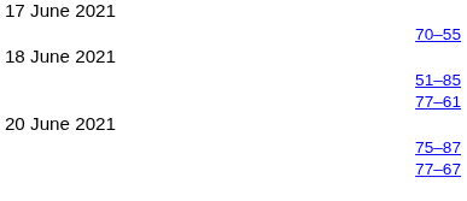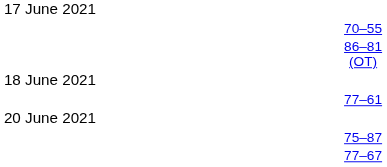 <table style="width:100%;" cellspacing="1">
 <tr>
 <th width=25%></th>
 <th width=2%></th>
 <th width=6%></th>
 <th width=2%></th>
 <th width=25%></th>
 </tr>
 <tr>
 <td>17 June 2021</td>
 </tr>
 <tr style=font-size:90%>
 <td align=right></td>
 <td></td>
 <td align=center><a href='#'>70–55</a></td>
 <td></td>
 <td></td>
 <td></td>
 </tr>
-<tr>
-<td>18 June 2021</td>
-</tr>
 <tr style=font-size:90%>
 <td align=right></td>
 <td></td>
-<td align=center><a href='#'>51–85</a></td>
+<td align=center><a href='#'>86–81 (OT)</a></td>
 <td></td>
 <td></td>
 <td></td>
+</tr>
+<tr>
+<td>18 June 2021</td>
 </tr>
 <tr style=font-size:90%>
 <td align=right></td>
 <td></td>
 <td align=center><a href='#'>77–61</a></td>
 <td></td>
 <td></td>
 <td></td>
 </tr>
 <tr>
 <td>20 June 2021</td>
 </tr>
 <tr style=font-size:90%>
 <td align=right></td>
 <td></td>
 <td align=center><a href='#'>75–87</a></td>
 <td></td>
 <td></td>
 <td></td>
 </tr>
 <tr style=font-size:90%>
 <td align=right></td>
 <td></td>
 <td align=center><a href='#'>77–67</a></td>
 <td></td>
 <td></td>
 <td></td>
 </tr>
 </table>
